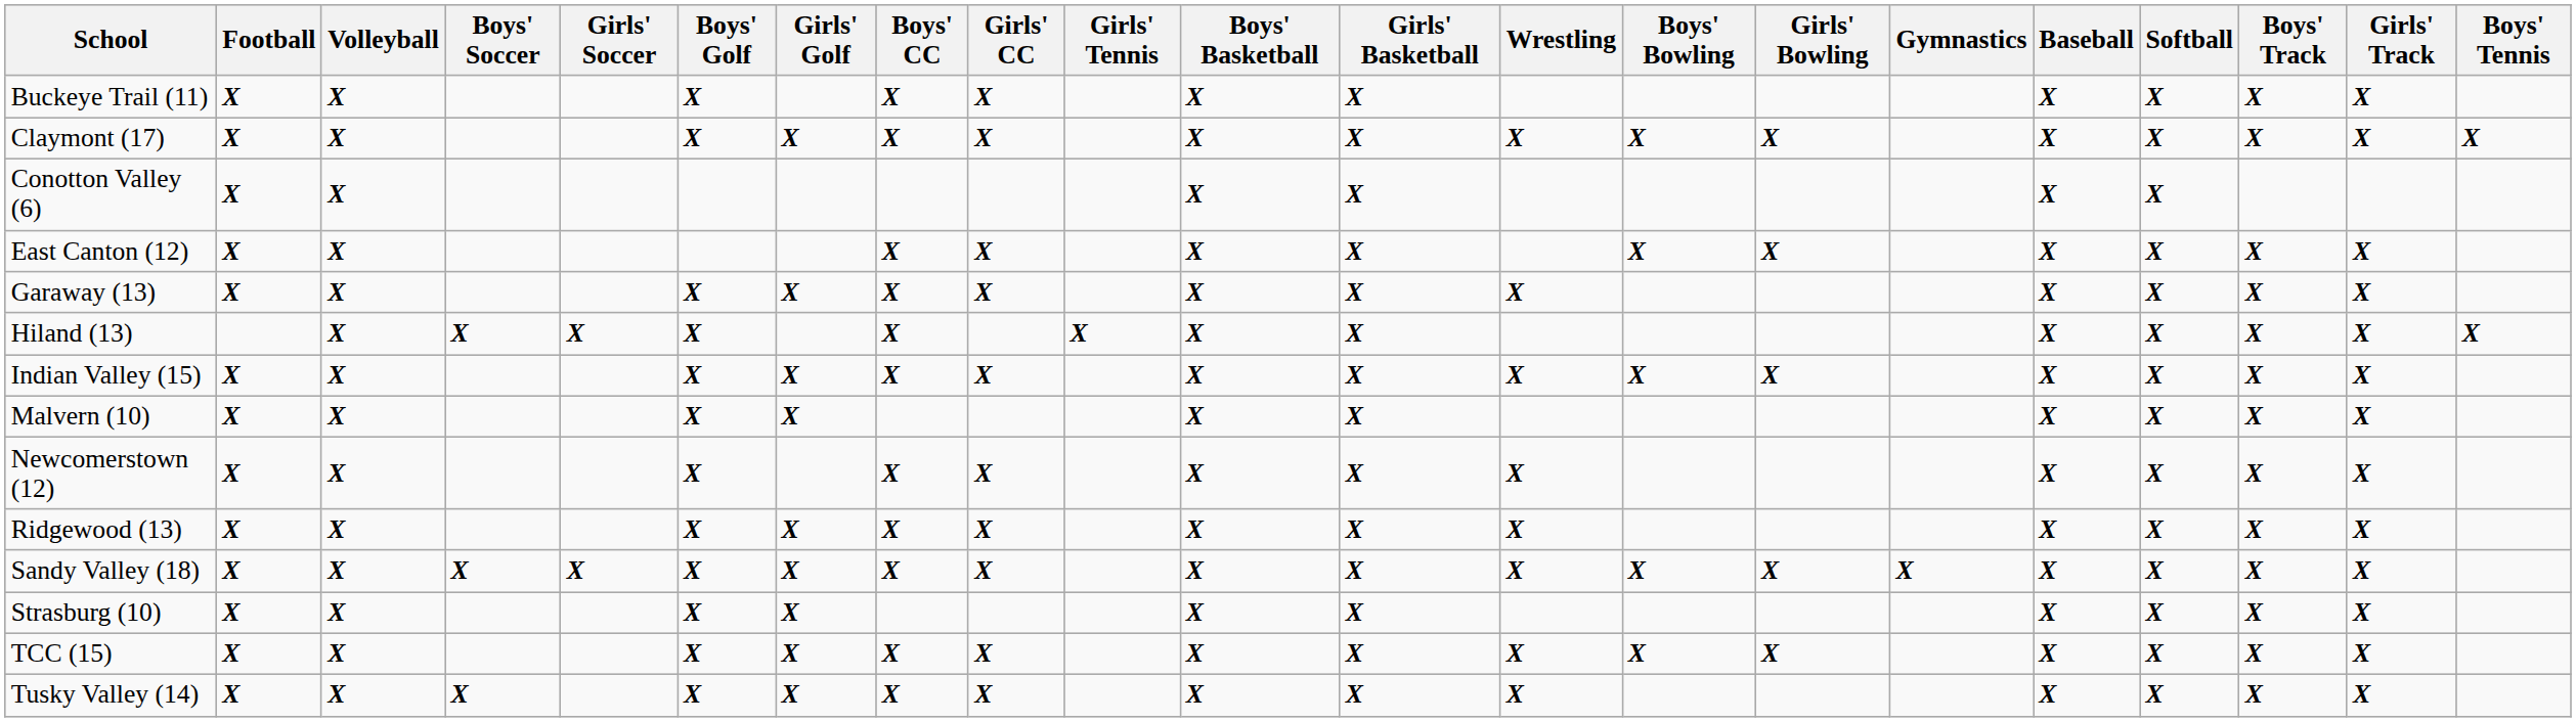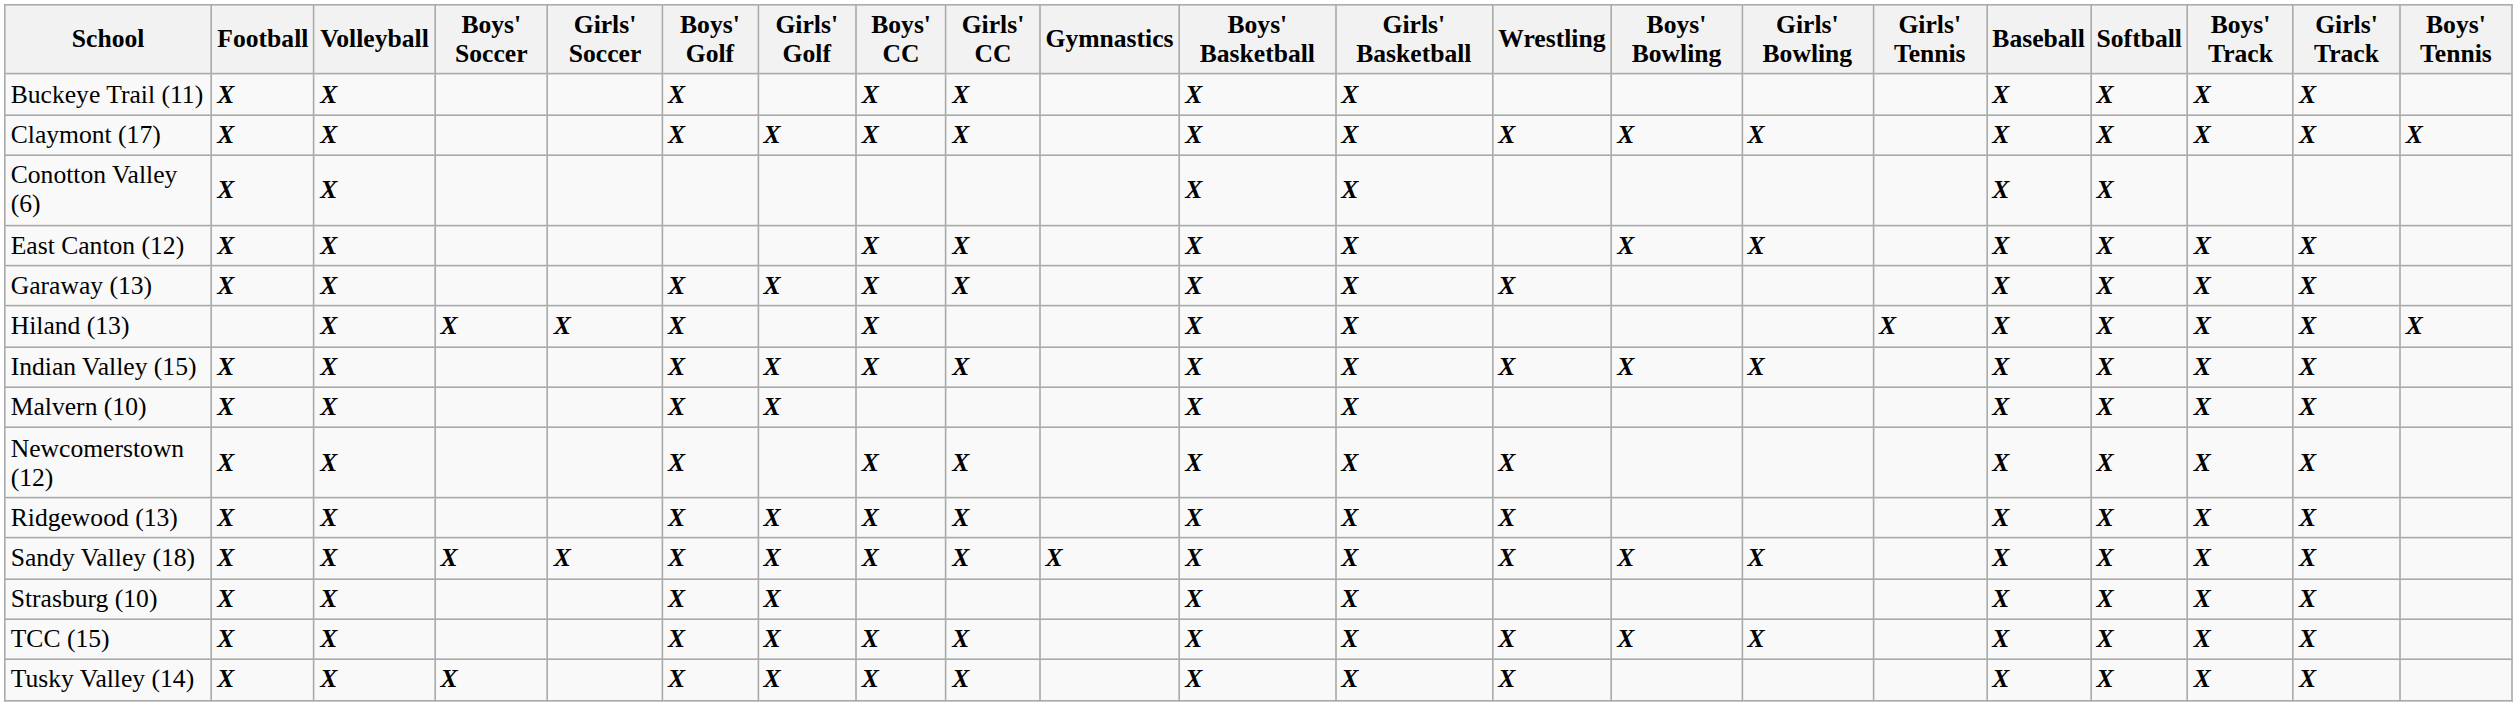 <table class="wikitable">
 <tr>
 <th>School</th>
 <th>Football</th>
 <th>Volleyball</th>
 <th>Boys' Soccer</th>
 <th>Girls' Soccer</th>
 <th>Boys' Golf</th>
 <th>Girls' Golf</th>
 <th>Boys' CC</th>
 <th>Girls' CC</th>
-<th>Girls' Tennis</th>
+<th>Gymnastics</th>
 <th>Boys' Basketball</th>
 <th>Girls' Basketball</th>
 <th>Wrestling</th>
 <th>Boys' Bowling</th>
 <th>Girls' Bowling</th>
-<th>Gymnastics</th>
+<th>Girls' Tennis</th>
 <th>Baseball</th>
 <th>Softball</th>
 <th>Boys' Track</th>
 <th>Girls' Track</th>
 <th>Boys' Tennis</th>
 </tr>
 <tr>
 <td>Buckeye Trail (11)</td>
 <td><strong><em>X</em></strong></td>
 <td><strong><em>X</em></strong></td>
 <td></td>
 <td></td>
 <td><strong><em>X</em></strong></td>
 <td></td>
 <td><strong><em>X</em></strong></td>
 <td><strong><em>X</em></strong></td>
 <td></td>
 <td><strong><em>X</em></strong></td>
 <td><strong><em>X</em></strong></td>
 <td></td>
 <td></td>
 <td></td>
 <td></td>
 <td><strong><em>X</em></strong></td>
 <td><strong><em>X</em></strong></td>
 <td><strong><em>X</em></strong></td>
 <td><strong><em>X</em></strong></td>
 <td></td>
 </tr>
 <tr>
 <td>Claymont (17)</td>
 <td><strong><em>X</em></strong></td>
 <td><strong><em>X</em></strong></td>
 <td></td>
 <td></td>
 <td><strong><em>X</em></strong></td>
 <td><strong><em>X</em></strong></td>
 <td><strong><em>X</em></strong></td>
 <td><strong><em>X</em></strong></td>
 <td></td>
 <td><strong><em>X</em></strong></td>
 <td><strong><em>X</em></strong></td>
 <td><strong><em>X</em></strong></td>
 <td><strong><em>X</em></strong></td>
 <td><strong><em>X</em></strong></td>
 <td></td>
 <td><strong><em>X</em></strong></td>
 <td><strong><em>X</em></strong></td>
 <td><strong><em>X</em></strong></td>
 <td><strong><em>X</em></strong></td>
 <td><strong><em>X</em></strong></td>
 </tr>
 <tr>
 <td>Conotton Valley (6)</td>
 <td><strong><em>X</em></strong></td>
 <td><strong><em>X</em></strong></td>
 <td></td>
 <td></td>
 <td></td>
 <td></td>
 <td></td>
 <td></td>
 <td></td>
 <td><strong><em>X</em></strong></td>
 <td><strong><em>X</em></strong></td>
 <td></td>
 <td></td>
 <td></td>
 <td></td>
 <td><strong><em>X</em></strong></td>
 <td><strong><em>X</em></strong></td>
 <td></td>
 <td></td>
 <td></td>
 </tr>
 <tr>
 <td>East Canton (12)</td>
 <td><strong><em>X</em></strong></td>
 <td><strong><em>X</em></strong></td>
 <td></td>
 <td></td>
 <td></td>
 <td></td>
 <td><strong><em>X</em></strong></td>
 <td><strong><em>X</em></strong></td>
 <td></td>
 <td><strong><em>X</em></strong></td>
 <td><strong><em>X</em></strong></td>
 <td></td>
 <td><strong><em>X</em></strong></td>
 <td><strong><em>X</em></strong></td>
 <td></td>
 <td><strong><em>X</em></strong></td>
 <td><strong><em>X</em></strong></td>
 <td><strong><em>X</em></strong></td>
 <td><strong><em>X</em></strong></td>
 <td></td>
 </tr>
 <tr>
 <td>Garaway (13)</td>
 <td><strong><em>X</em></strong></td>
 <td><strong><em>X</em></strong></td>
 <td></td>
 <td></td>
 <td><strong><em>X</em></strong></td>
 <td><strong><em>X</em></strong></td>
 <td><strong><em>X</em></strong></td>
 <td><strong><em>X</em></strong></td>
 <td></td>
 <td><strong><em>X</em></strong></td>
 <td><strong><em>X</em></strong></td>
 <td><strong><em>X</em></strong></td>
 <td></td>
 <td></td>
 <td></td>
 <td><strong><em>X</em></strong></td>
 <td><strong><em>X</em></strong></td>
 <td><strong><em>X</em></strong></td>
 <td><strong><em>X</em></strong></td>
 <td></td>
 </tr>
 <tr>
 <td>Hiland (13)</td>
 <td></td>
 <td><strong><em>X</em></strong></td>
 <td><strong><em>X</em></strong></td>
 <td><strong><em>X</em></strong></td>
 <td><strong><em>X</em></strong></td>
 <td></td>
 <td><strong><em>X</em></strong></td>
 <td></td>
-<td><strong><em>X</em></strong></td>
+<td></td>
 <td><strong><em>X</em></strong></td>
 <td><strong><em>X</em></strong></td>
 <td></td>
 <td></td>
 <td></td>
-<td></td>
+<td><strong><em>X</em></strong></td>
 <td><strong><em>X</em></strong></td>
 <td><strong><em>X</em></strong></td>
 <td><strong><em>X</em></strong></td>
 <td><strong><em>X</em></strong></td>
 <td><strong><em>X</em></strong></td>
 </tr>
 <tr>
 <td>Indian Valley (15)</td>
 <td><strong><em>X</em></strong></td>
 <td><strong><em>X</em></strong></td>
 <td></td>
 <td></td>
 <td><strong><em>X</em></strong></td>
 <td><strong><em>X</em></strong></td>
 <td><strong><em>X</em></strong></td>
 <td><strong><em>X</em></strong></td>
 <td></td>
 <td><strong><em>X</em></strong></td>
 <td><strong><em>X</em></strong></td>
 <td><strong><em>X</em></strong></td>
 <td><strong><em>X</em></strong></td>
 <td><strong><em>X</em></strong></td>
 <td></td>
 <td><strong><em>X</em></strong></td>
 <td><strong><em>X</em></strong></td>
 <td><strong><em>X</em></strong></td>
 <td><strong><em>X</em></strong></td>
 <td></td>
 </tr>
 <tr>
 <td>Malvern (10)</td>
 <td><strong><em>X</em></strong></td>
 <td><strong><em>X</em></strong></td>
 <td></td>
 <td></td>
 <td><strong><em>X</em></strong></td>
 <td><strong><em>X</em></strong></td>
 <td></td>
 <td></td>
 <td></td>
 <td><strong><em>X</em></strong></td>
 <td><strong><em>X</em></strong></td>
 <td></td>
 <td></td>
 <td></td>
 <td></td>
 <td><strong><em>X</em></strong></td>
 <td><strong><em>X</em></strong></td>
 <td><strong><em>X</em></strong></td>
 <td><strong><em>X</em></strong></td>
 <td></td>
 </tr>
 <tr>
 <td>Newcomerstown (12)</td>
 <td><strong><em>X</em></strong></td>
 <td><strong><em>X</em></strong></td>
 <td></td>
 <td></td>
 <td><strong><em>X</em></strong></td>
 <td></td>
 <td><strong><em>X</em></strong></td>
 <td><strong><em>X</em></strong></td>
 <td></td>
 <td><strong><em>X</em></strong></td>
 <td><strong><em>X</em></strong></td>
 <td><strong><em>X</em></strong></td>
 <td></td>
 <td></td>
 <td></td>
 <td><strong><em>X</em></strong></td>
 <td><strong><em>X</em></strong></td>
 <td><strong><em>X</em></strong></td>
 <td><strong><em>X</em></strong></td>
 <td></td>
 </tr>
 <tr>
 <td>Ridgewood (13)</td>
 <td><strong><em>X</em></strong></td>
 <td><strong><em>X</em></strong></td>
 <td></td>
 <td></td>
 <td><strong><em>X</em></strong></td>
 <td><strong><em>X</em></strong></td>
 <td><strong><em>X</em></strong></td>
 <td><strong><em>X</em></strong></td>
 <td></td>
 <td><strong><em>X</em></strong></td>
 <td><strong><em>X</em></strong></td>
 <td><strong><em>X</em></strong></td>
 <td></td>
 <td></td>
 <td></td>
 <td><strong><em>X</em></strong></td>
 <td><strong><em>X</em></strong></td>
 <td><strong><em>X</em></strong></td>
 <td><strong><em>X</em></strong></td>
 <td></td>
 </tr>
 <tr>
 <td>Sandy Valley (18)</td>
 <td><strong><em>X</em></strong></td>
 <td><strong><em>X</em></strong></td>
 <td><strong><em>X</em></strong></td>
 <td><strong><em>X</em></strong></td>
 <td><strong><em>X</em></strong></td>
 <td><strong><em>X</em></strong></td>
 <td><strong><em>X</em></strong></td>
 <td><strong><em>X</em></strong></td>
-<td></td>
 <td><strong><em>X</em></strong></td>
 <td><strong><em>X</em></strong></td>
 <td><strong><em>X</em></strong></td>
 <td><strong><em>X</em></strong></td>
 <td><strong><em>X</em></strong></td>
 <td><strong><em>X</em></strong></td>
+<td></td>
 <td><strong><em>X</em></strong></td>
 <td><strong><em>X</em></strong></td>
 <td><strong><em>X</em></strong></td>
 <td><strong><em>X</em></strong></td>
 <td></td>
 </tr>
 <tr>
 <td>Strasburg (10)</td>
 <td><strong><em>X</em></strong></td>
 <td><strong><em>X</em></strong></td>
 <td></td>
 <td></td>
 <td><strong><em>X</em></strong></td>
 <td><strong><em>X</em></strong></td>
 <td></td>
 <td></td>
 <td></td>
 <td><strong><em>X</em></strong></td>
 <td><strong><em>X</em></strong></td>
 <td></td>
 <td></td>
 <td></td>
 <td></td>
 <td><strong><em>X</em></strong></td>
 <td><strong><em>X</em></strong></td>
 <td><strong><em>X</em></strong></td>
 <td><strong><em>X</em></strong></td>
 <td></td>
 </tr>
 <tr>
 <td>TCC (15)</td>
 <td><strong><em>X</em></strong></td>
 <td><strong><em>X</em></strong></td>
 <td></td>
 <td></td>
 <td><strong><em>X</em></strong></td>
 <td><strong><em>X</em></strong></td>
 <td><strong><em>X</em></strong></td>
 <td><strong><em>X</em></strong></td>
 <td></td>
 <td><strong><em>X</em></strong></td>
 <td><strong><em>X</em></strong></td>
 <td><strong><em>X</em></strong></td>
 <td><strong><em>X</em></strong></td>
 <td><strong><em>X</em></strong></td>
 <td></td>
 <td><strong><em>X</em></strong></td>
 <td><strong><em>X</em></strong></td>
 <td><strong><em>X</em></strong></td>
 <td><strong><em>X</em></strong></td>
 <td></td>
 </tr>
 <tr>
 <td>Tusky Valley (14)</td>
 <td><strong><em>X</em></strong></td>
 <td><strong><em>X</em></strong></td>
 <td><strong><em>X</em></strong></td>
 <td></td>
 <td><strong><em>X</em></strong></td>
 <td><strong><em>X</em></strong></td>
 <td><strong><em>X</em></strong></td>
 <td><strong><em>X</em></strong></td>
 <td></td>
 <td><strong><em>X</em></strong></td>
 <td><strong><em>X</em></strong></td>
 <td><strong><em>X</em></strong></td>
 <td></td>
 <td></td>
 <td></td>
 <td><strong><em>X</em></strong></td>
 <td><strong><em>X</em></strong></td>
 <td><strong><em>X</em></strong></td>
 <td><strong><em>X</em></strong></td>
 <td></td>
 </tr>
 </table>
